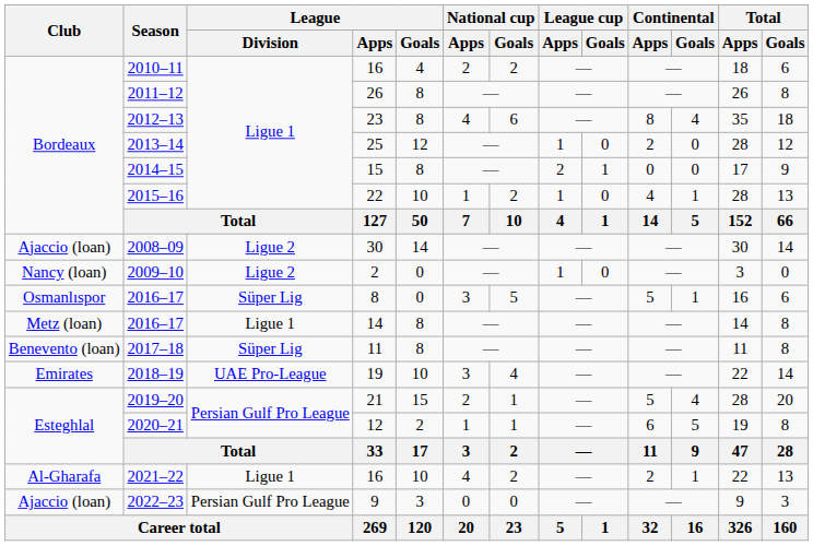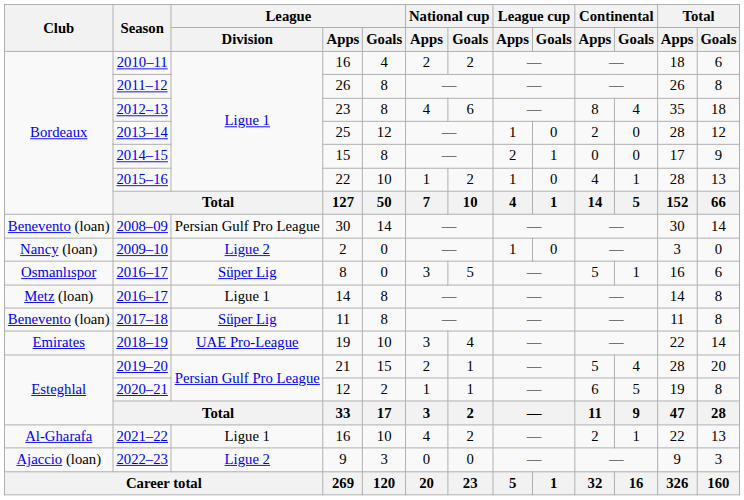 <table class="wikitable" style="text-align:center">
 <tr>
 <th rowspan="2">Club</th>
 <th rowspan="2">Season</th>
 <th colspan="3">League</th>
 <th colspan="2">National cup</th>
 <th colspan="2">League cup</th>
 <th colspan="2">Continental</th>
 <th colspan="2">Total</th>
 </tr>
 <tr>
 <th>Division</th>
 <th>Apps</th>
 <th>Goals</th>
 <th>Apps</th>
 <th>Goals</th>
 <th>Apps</th>
 <th>Goals</th>
 <th>Apps</th>
 <th>Goals</th>
 <th>Apps</th>
 <th>Goals</th>
 </tr>
 <tr>
 <td rowspan="7"><a href='#'>Bordeaux</a></td>
 <td><a href='#'>2010–11</a></td>
 <td rowspan="6"><a href='#'>Ligue 1</a></td>
 <td>16</td>
 <td>4</td>
 <td>2</td>
 <td>2</td>
 <td colspan="2">—</td>
 <td colspan="2">—</td>
 <td>18</td>
 <td>6</td>
 </tr>
 <tr>
 <td><a href='#'>2011–12</a></td>
 <td>26</td>
 <td>8</td>
 <td colspan="2">—</td>
 <td colspan="2">—</td>
 <td colspan="2">—</td>
 <td>26</td>
 <td>8</td>
 </tr>
 <tr>
 <td><a href='#'>2012–13</a></td>
 <td>23</td>
 <td>8</td>
 <td>4</td>
 <td>6</td>
 <td colspan="2">—</td>
 <td>8</td>
 <td>4</td>
 <td>35</td>
 <td>18</td>
 </tr>
 <tr>
 <td><a href='#'>2013–14</a></td>
 <td>25</td>
 <td>12</td>
 <td colspan="2">—</td>
 <td>1</td>
 <td>0</td>
 <td>2</td>
 <td>0</td>
 <td>28</td>
 <td>12</td>
 </tr>
 <tr>
 <td><a href='#'>2014–15</a></td>
 <td>15</td>
 <td>8</td>
 <td colspan="2">—</td>
 <td>2</td>
 <td>1</td>
 <td>0</td>
 <td>0</td>
 <td>17</td>
 <td>9</td>
 </tr>
 <tr>
 <td><a href='#'>2015–16</a></td>
 <td>22</td>
 <td>10</td>
 <td>1</td>
 <td>2</td>
 <td>1</td>
 <td>0</td>
 <td>4</td>
 <td>1</td>
 <td>28</td>
 <td>13</td>
 </tr>
 <tr>
 <th colspan="2">Total</th>
 <th>127</th>
 <th>50</th>
 <th>7</th>
 <th>10</th>
 <th>4</th>
 <th>1</th>
 <th>14</th>
 <th>5</th>
 <th>152</th>
 <th>66</th>
 </tr>
 <tr>
-<td><a href='#'>Ajaccio</a> (loan)</td>
+<td><a href='#'>Benevento</a> (loan)</td>
 <td><a href='#'>2008–09</a></td>
-<td><a href='#'>Ligue 2</a></td>
+<td>Persian Gulf Pro League</td>
 <td>30</td>
 <td>14</td>
 <td colspan="2">—</td>
 <td colspan="2">—</td>
 <td colspan="2">—</td>
 <td>30</td>
 <td>14</td>
 </tr>
 <tr>
 <td><a href='#'>Nancy</a> (loan)</td>
 <td><a href='#'>2009–10</a></td>
 <td><a href='#'>Ligue 2</a></td>
 <td>2</td>
 <td>0</td>
 <td colspan="2">—</td>
 <td>1</td>
 <td>0</td>
 <td colspan="2">—</td>
 <td>3</td>
 <td>0</td>
 </tr>
 <tr>
 <td><a href='#'>Osmanlıspor</a></td>
 <td><a href='#'>2016–17</a></td>
 <td><a href='#'>Süper Lig</a></td>
 <td>8</td>
 <td>0</td>
 <td>3</td>
 <td>5</td>
 <td colspan="2">—</td>
 <td>5</td>
 <td>1</td>
 <td>16</td>
 <td>6</td>
 </tr>
 <tr>
 <td><a href='#'>Metz</a> (loan)</td>
 <td><a href='#'>2016–17</a></td>
 <td>Ligue 1</td>
 <td>14</td>
 <td>8</td>
 <td colspan="2">—</td>
 <td colspan="2">—</td>
 <td colspan="2">—</td>
 <td>14</td>
 <td>8</td>
 </tr>
 <tr>
 <td><a href='#'>Benevento</a> (loan)</td>
 <td><a href='#'>2017–18</a></td>
 <td><a href='#'>Süper Lig</a></td>
 <td>11</td>
 <td>8</td>
 <td colspan="2">—</td>
 <td colspan="2">—</td>
 <td colspan="2">—</td>
 <td>11</td>
 <td>8</td>
 </tr>
 <tr>
 <td><a href='#'>Emirates</a></td>
 <td><a href='#'>2018–19</a></td>
 <td><a href='#'>UAE Pro-League</a></td>
 <td>19</td>
 <td>10</td>
 <td>3</td>
 <td>4</td>
 <td colspan="2">—</td>
 <td colspan="2">—</td>
 <td>22</td>
 <td>14</td>
 </tr>
 <tr>
 <td rowspan="3"><a href='#'>Esteghlal</a></td>
 <td><a href='#'>2019–20</a></td>
 <td rowspan="2"><a href='#'>Persian Gulf Pro League</a></td>
 <td>21</td>
 <td>15</td>
 <td>2</td>
 <td>1</td>
 <td colspan="2">—</td>
 <td>5</td>
 <td>4</td>
 <td>28</td>
 <td>20</td>
 </tr>
 <tr>
 <td><a href='#'>2020–21</a></td>
 <td>12</td>
 <td>2</td>
 <td>1</td>
 <td>1</td>
 <td colspan="2">—</td>
 <td>6</td>
 <td>5</td>
 <td>19</td>
 <td>8</td>
 </tr>
 <tr>
 <th colspan="2">Total</th>
 <th>33</th>
 <th>17</th>
 <th>3</th>
 <th>2</th>
 <th colspan="2">—</th>
 <th>11</th>
 <th>9</th>
 <th>47</th>
 <th>28</th>
 </tr>
 <tr>
 <td><a href='#'>Al-Gharafa</a></td>
 <td><a href='#'>2021–22</a></td>
 <td>Ligue 1</td>
 <td>16</td>
 <td>10</td>
 <td>4</td>
 <td>2</td>
 <td colspan="2">—</td>
 <td>2</td>
 <td>1</td>
 <td>22</td>
 <td>13</td>
 </tr>
 <tr>
 <td><a href='#'>Ajaccio</a> (loan)</td>
 <td><a href='#'>2022–23</a></td>
-<td>Persian Gulf Pro League</td>
+<td><a href='#'>Ligue 2</a></td>
 <td>9</td>
 <td>3</td>
 <td>0</td>
 <td>0</td>
 <td colspan="2">—</td>
 <td colspan="2">—</td>
 <td>9</td>
 <td>3</td>
 </tr>
 <tr>
 <th colspan="3">Career total</th>
 <th>269</th>
 <th>120</th>
 <th>20</th>
 <th>23</th>
 <th>5</th>
 <th>1</th>
 <th>32</th>
 <th>16</th>
 <th>326</th>
 <th>160</th>
 </tr>
 </table>
